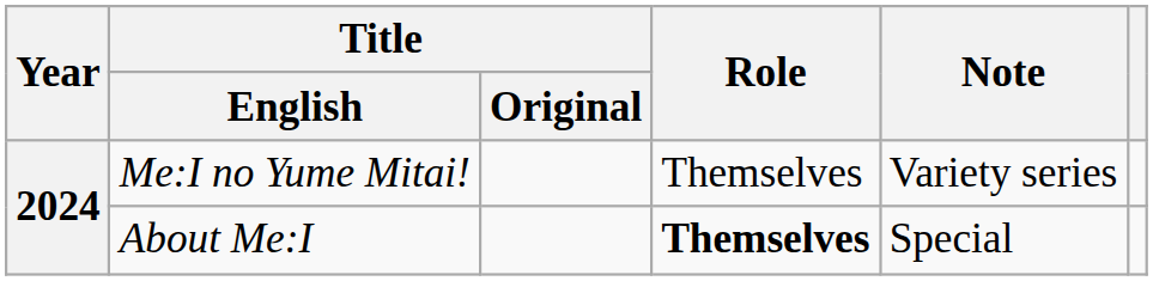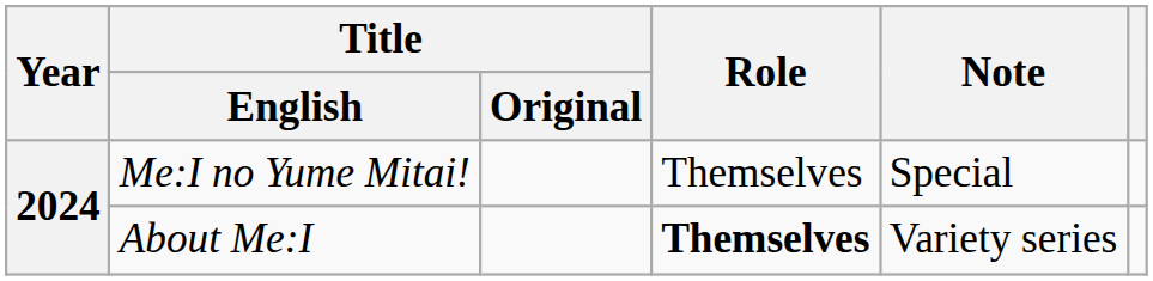 <table class="wikitable plainrowheaders sortable">
 <tr>
 <th scope="col" rowspan="2">Year</th>
 <th scope="col" colspan="2">Title</th>
 <th scope="col" rowspan="2">Role</th>
 <th scope="col" rowspan="2" class="unsortable">Note</th>
 <th scope="col" rowspan="2" class="unsortable"></th>
 </tr>
 <tr>
 <th>English</th>
 <th>Original</th>
 </tr>
 <tr>
 <th scope="row" rowspan="2">2024</th>
 <td><em>Me:I no Yume Mitai! </em></td>
 <td></td>
 <td>Themselves</td>
-<td>Variety series</td>
+<td>Special</td>
 <td></td>
 </tr>
 <tr>
 <td><em>About Me:I</em></td>
 <td></td>
 <td><strong>Themselves</strong></td>
-<td>Special</td>
+<td>Variety series</td>
 <td></td>
 </tr>
 </table>
